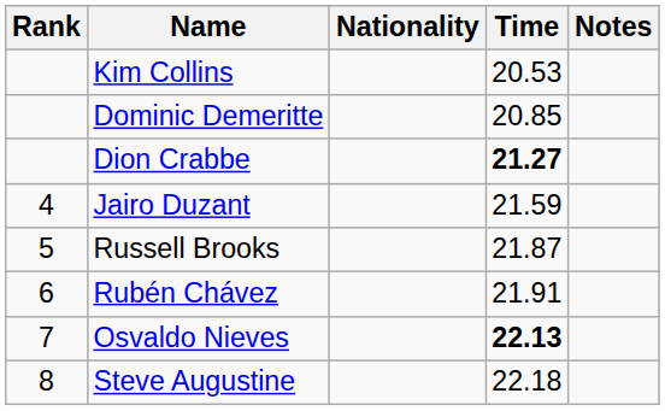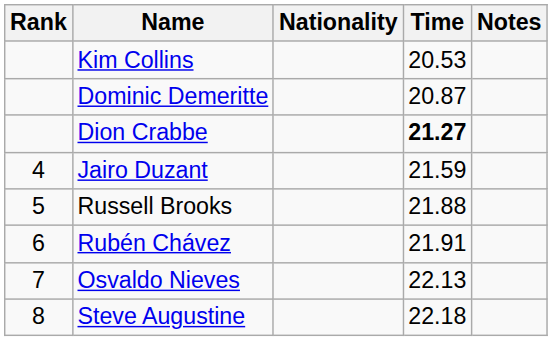 <table class="wikitable sortable" style="text-align:center">
 <tr>
 <th>Rank</th>
 <th>Name</th>
 <th>Nationality</th>
 <th>Time</th>
 <th>Notes</th>
 </tr>
 <tr>
 <td align=center></td>
 <td align=left><a href='#'>Kim Collins</a></td>
 <td align=left></td>
 <td>20.53</td>
 <td></td>
 </tr>
 <tr>
 <td align=center></td>
 <td align=left><a href='#'>Dominic Demeritte</a></td>
 <td align=left></td>
-<td>20.85</td>
+<td>20.87</td>
 <td></td>
 </tr>
 <tr>
 <td align=center></td>
 <td align=left><a href='#'>Dion Crabbe</a></td>
 <td align=left></td>
 <td><strong>21.27</strong></td>
 <td></td>
 </tr>
 <tr>
 <td align=center>4</td>
 <td align=left><a href='#'>Jairo Duzant</a></td>
 <td align=left></td>
 <td>21.59</td>
 <td></td>
 </tr>
 <tr>
 <td align=center>5</td>
 <td align=left>Russell Brooks</td>
 <td align=left></td>
-<td>21.87</td>
+<td>21.88</td>
 <td></td>
 </tr>
 <tr>
 <td align=center>6</td>
 <td align=left><a href='#'>Rubén Chávez</a></td>
 <td align=left></td>
 <td>21.91</td>
 <td></td>
 </tr>
 <tr>
 <td align=center>7</td>
 <td align=left><a href='#'>Osvaldo Nieves</a></td>
 <td align=left></td>
-<td><strong>22.13</strong></td>
+<td>22.13</td>
 <td></td>
 </tr>
 <tr>
 <td align=center>8</td>
 <td align=left><a href='#'>Steve Augustine</a></td>
 <td align=left></td>
 <td>22.18</td>
 <td></td>
 </tr>
 </table>
